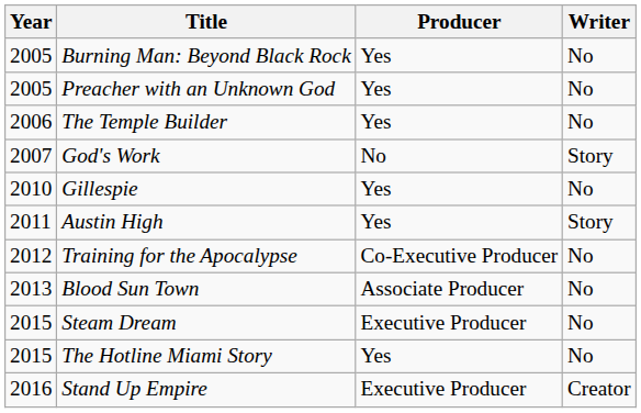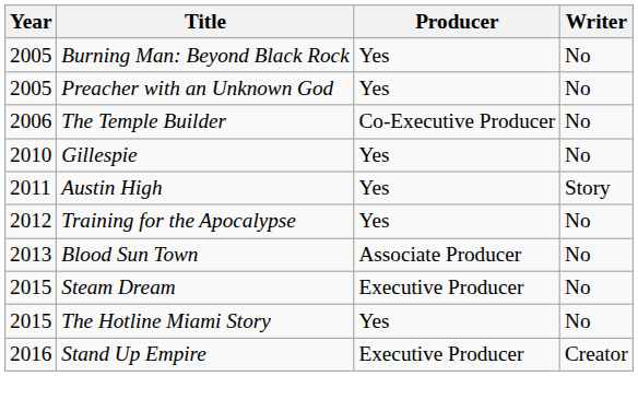 <table class="wikitable">
 <tr>
 <th>Year</th>
 <th>Title</th>
 <th>Producer</th>
 <th>Writer</th>
 </tr>
 <tr>
 <td>2005</td>
 <td><em>Burning Man: Beyond Black Rock</em></td>
 <td>Yes</td>
 <td>No</td>
 </tr>
 <tr>
 <td>2005</td>
 <td><em>Preacher with an Unknown God</em></td>
 <td>Yes</td>
 <td>No</td>
 </tr>
 <tr>
 <td>2006</td>
 <td><em>The Temple Builder</em></td>
-<td>Yes</td>
+<td>Co-Executive Producer</td>
 <td>No</td>
-</tr>
-<tr>
-<td>2007</td>
-<td><em>God's Work</em></td>
-<td>No</td>
-<td>Story</td>
 </tr>
 <tr>
 <td>2010</td>
 <td><em>Gillespie</em></td>
 <td>Yes</td>
 <td>No</td>
 </tr>
 <tr>
 <td>2011</td>
 <td><em>Austin High</em></td>
 <td>Yes</td>
 <td>Story</td>
 </tr>
 <tr>
 <td>2012</td>
 <td><em>Training for the Apocalypse</em></td>
-<td>Co-Executive Producer</td>
+<td>Yes</td>
 <td>No</td>
 </tr>
 <tr>
 <td>2013</td>
 <td><em>Blood Sun Town</em></td>
 <td>Associate Producer</td>
 <td>No</td>
 </tr>
 <tr>
 <td>2015</td>
 <td><em>Steam Dream</em></td>
 <td>Executive Producer</td>
 <td>No</td>
 </tr>
 <tr>
 <td>2015</td>
 <td><em>The Hotline Miami Story</em></td>
 <td>Yes</td>
 <td>No</td>
 </tr>
 <tr>
 <td>2016</td>
 <td><em>Stand Up Empire</em></td>
 <td>Executive Producer</td>
 <td>Creator</td>
 </tr>
 </table>
